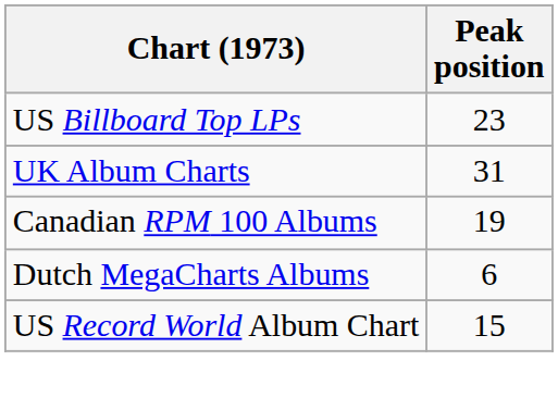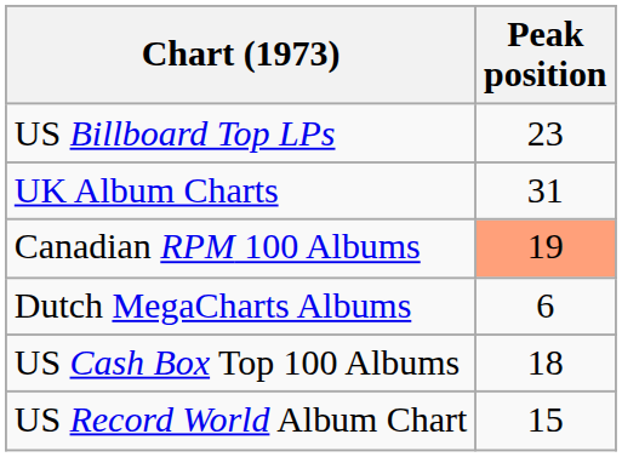 <table class="wikitable">
 <tr>
 <th>Chart (1973)</th>
 <th>Peak<br>position</th>
 </tr>
 <tr>
 <td>US <a href='#'><em>Billboard Top LPs</em></a></td>
 <td align="center">23</td>
 </tr>
 <tr>
 <td><a href='#'>UK Album Charts</a></td>
 <td align="center">31</td>
 </tr>
 <tr>
 <td>Canadian <a href='#'><em>RPM</em> 100 Albums</a></td>
-<td align="center">19</td>
+<td align="center" style="background: lightsalmon;">19</td>
 </tr>
 <tr>
 <td>Dutch <a href='#'>MegaCharts Albums</a></td>
 <td align="center">6</td>
 </tr>
 <tr>
+<td>US <em><a href='#'>Cash Box</a></em> Top 100 Albums</td>
+<td align="center">18</td>
+</tr>
+<tr>
 <td>US <em><a href='#'>Record World</a></em> Album Chart</td>
 <td align="center">15</td>
 </tr>
 </table>
